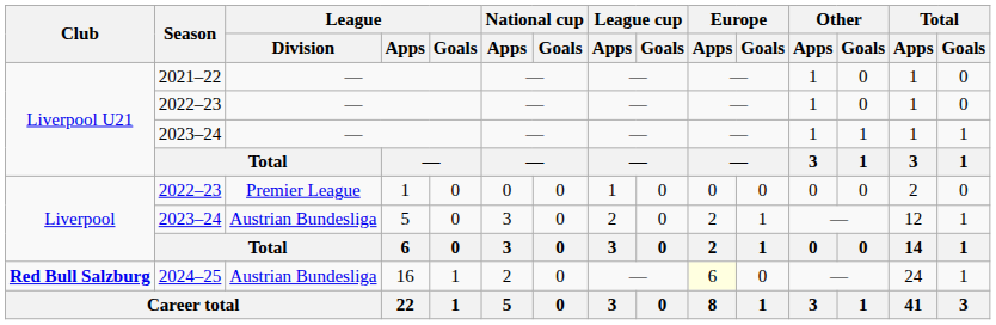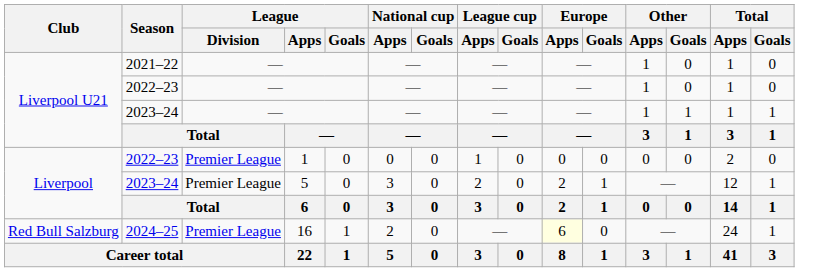 <table class="wikitable" style="text-align: center;">
 <tr>
 <th rowspan="2">Club</th>
 <th rowspan="2">Season</th>
 <th colspan="3">League</th>
 <th colspan="2">National cup</th>
 <th colspan="2">League cup</th>
 <th colspan="2">Europe</th>
 <th colspan="2">Other</th>
 <th colspan="2">Total</th>
 </tr>
 <tr>
 <th>Division</th>
 <th>Apps</th>
 <th>Goals</th>
 <th>Apps</th>
 <th>Goals</th>
 <th>Apps</th>
 <th>Goals</th>
 <th>Apps</th>
 <th>Goals</th>
 <th>Apps</th>
 <th>Goals</th>
 <th>Apps</th>
 <th>Goals</th>
 </tr>
 <tr>
 <td rowspan="4"><a href='#'>Liverpool U21</a></td>
 <td>2021–22</td>
 <td colspan="3">—</td>
 <td colspan="2">—</td>
 <td colspan="2">—</td>
 <td colspan="2">—</td>
 <td>1</td>
 <td>0</td>
 <td>1</td>
 <td>0</td>
 </tr>
 <tr>
 <td>2022–23</td>
 <td colspan="3">—</td>
 <td colspan="2">—</td>
 <td colspan="2">—</td>
 <td colspan="2">—</td>
 <td>1</td>
 <td>0</td>
 <td>1</td>
 <td>0</td>
 </tr>
 <tr>
 <td>2023–24</td>
 <td colspan="3">—</td>
 <td colspan="2">—</td>
 <td colspan="2">—</td>
 <td colspan="2">—</td>
 <td>1</td>
 <td>1</td>
 <td>1</td>
 <td>1</td>
 </tr>
 <tr>
 <th colspan="2">Total</th>
 <th colspan="2">—</th>
 <th colspan="2">—</th>
 <th colspan="2">—</th>
 <th colspan="2">—</th>
 <th>3</th>
 <th>1</th>
 <th>3</th>
 <th>1</th>
 </tr>
 <tr>
 <td rowspan="3"><a href='#'>Liverpool</a></td>
 <td><a href='#'>2022–23</a></td>
 <td><a href='#'>Premier League</a></td>
 <td>1</td>
 <td>0</td>
 <td>0</td>
 <td>0</td>
 <td>1</td>
 <td>0</td>
 <td>0</td>
 <td>0</td>
 <td>0</td>
 <td>0</td>
 <td>2</td>
 <td>0</td>
 </tr>
 <tr>
 <td><a href='#'>2023–24</a></td>
-<td><a href='#'>Austrian Bundesliga</a></td>
+<td>Premier League</td>
 <td>5</td>
 <td>0</td>
 <td>3</td>
 <td>0</td>
 <td>2</td>
 <td>0</td>
 <td>2</td>
 <td>1</td>
 <td colspan="2">—</td>
 <td>12</td>
 <td>1</td>
 </tr>
 <tr>
 <th colspan="2">Total</th>
 <th>6</th>
 <th>0</th>
 <th>3</th>
 <th>0</th>
 <th>3</th>
 <th>0</th>
 <th>2</th>
 <th>1</th>
 <th>0</th>
 <th>0</th>
 <th>14</th>
 <th>1</th>
 </tr>
 <tr>
-<td><strong><a href='#'>Red Bull Salzburg</a></strong></td>
+<td><a href='#'>Red Bull Salzburg</a></td>
 <td><a href='#'>2024–25</a></td>
-<td><a href='#'>Austrian Bundesliga</a></td>
+<td><a href='#'>Premier League</a></td>
 <td>16</td>
 <td>1</td>
 <td>2</td>
 <td>0</td>
 <td colspan="2">—</td>
 <td style="background: lightyellow;">6</td>
 <td>0</td>
 <td colspan="2">—</td>
 <td>24</td>
 <td>1</td>
 </tr>
 <tr>
 <th colspan="3">Career total</th>
 <th>22</th>
 <th>1</th>
 <th>5</th>
 <th>0</th>
 <th>3</th>
 <th>0</th>
 <th>8</th>
 <th>1</th>
 <th>3</th>
 <th>1</th>
 <th>41</th>
 <th>3</th>
 </tr>
 </table>
